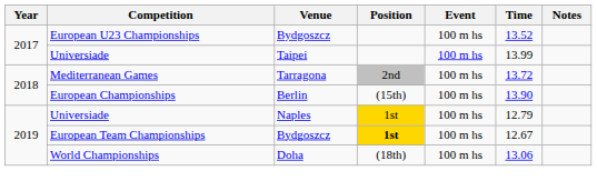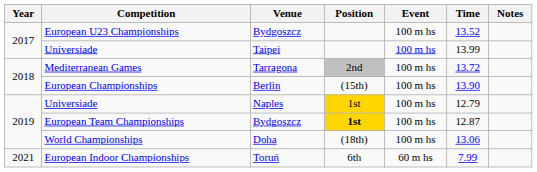 <table class="wikitable" width=55% style="font-size:90%; text-align:center;">
 <tr>
 <th>Year</th>
 <th>Competition</th>
 <th>Venue</th>
 <th>Position</th>
 <th>Event</th>
 <th>Time</th>
 <th>Notes</th>
 </tr>
 <tr>
 <td rowspan=2>2017</td>
 <td align=left><a href='#'>European U23 Championships</a></td>
 <td align=left> <a href='#'>Bydgoszcz</a></td>
 <td></td>
 <td>100 m hs</td>
 <td><a href='#'>13.52</a></td>
 <td></td>
 </tr>
 <tr>
 <td align=left><a href='#'>Universiade</a></td>
 <td align=left> <a href='#'>Taipei</a></td>
 <td></td>
 <td><a href='#'>100 m hs</a></td>
 <td>13.99</td>
 <td></td>
 </tr>
 <tr>
 <td rowspan=2>2018</td>
 <td align=left><a href='#'>Mediterranean Games</a></td>
 <td align=left> <a href='#'>Tarragona</a></td>
 <td bgcolor=silver>2nd</td>
 <td>100 m hs</td>
 <td><a href='#'>13.72</a></td>
 <td></td>
 </tr>
 <tr>
 <td align=left><a href='#'>European Championships</a></td>
 <td align=left> <a href='#'>Berlin</a></td>
 <td> (15th)</td>
 <td>100 m hs</td>
 <td><a href='#'>13.90</a></td>
 <td></td>
 </tr>
 <tr>
 <td rowspan=3>2019</td>
 <td align=left><a href='#'>Universiade</a></td>
 <td align=left> <a href='#'>Naples</a></td>
 <td bgcolor=gold>1st</td>
 <td>100 m hs</td>
 <td>12.79</td>
 <td></td>
 </tr>
 <tr>
 <td align=left><a href='#'>European Team Championships</a></td>
 <td align=left> <a href='#'>Bydgoszcz</a></td>
 <td bgcolor=gold><strong>1st</strong></td>
 <td>100 m hs</td>
-<td>12.67</td>
+<td>12.87</td>
 <td></td>
 </tr>
 <tr>
 <td align=left><a href='#'>World Championships</a></td>
 <td align=left> <a href='#'>Doha</a></td>
 <td> (18th)</td>
 <td>100 m hs</td>
 <td><a href='#'>13.06</a></td>
 <td></td>
 </tr>
+<tr>
+<td>2021</td>
+<td align=left><a href='#'>European Indoor Championships</a></td>
+<td align=left> <a href='#'>Toruń</a></td>
+<td>6th</td>
+<td>60 m hs</td>
+<td><a href='#'>7.99</a></td>
+<td></td>
+</tr>
 </table>
